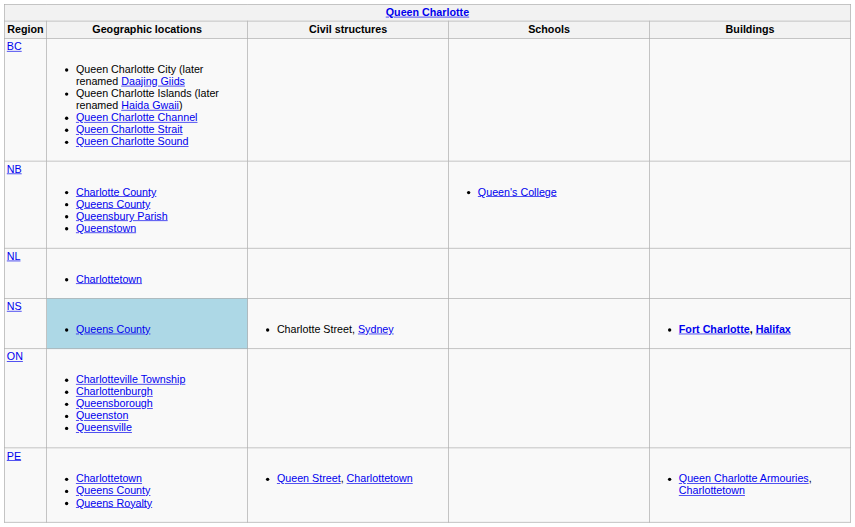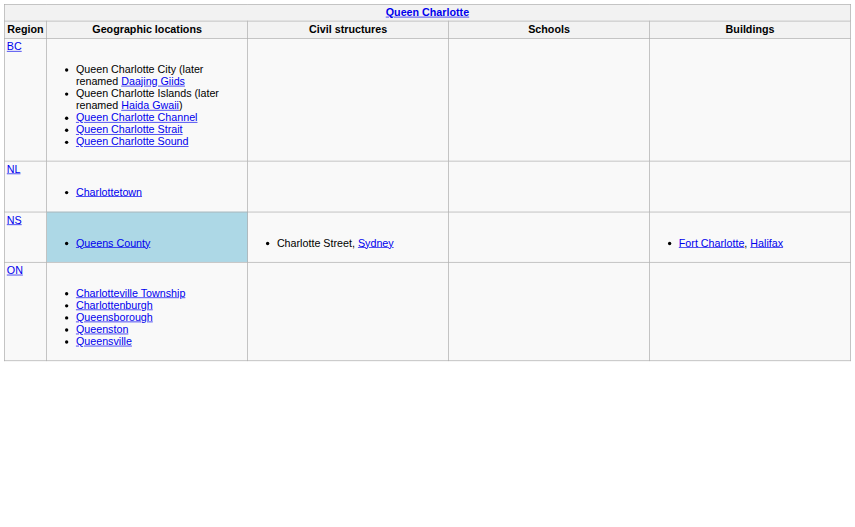 <table class="wikitable" width="100%">
 <tr>
 <th colspan="5"> <a href='#'>Queen Charlotte</a></th>
 </tr>
 <tr>
 <th width="5%">Region</th>
 <th width="23.75%">Geographic locations</th>
 <th width="23.75%">Civil structures</th>
 <th width="23.75%">Schools</th>
 <th width="23.75%">Buildings</th>
 </tr>
 <tr>
 <td align=left valign=top> <a href='#'>BC</a></td>
 <td align=left valign=top><br><ul><li>Queen Charlotte City (later renamed <a href='#'>Daajing Giids</a></li><li>Queen Charlotte Islands (later renamed <a href='#'>Haida Gwaii</a>)</li><li><a href='#'>Queen Charlotte Channel</a></li><li><a href='#'>Queen Charlotte Strait</a></li><li><a href='#'>Queen Charlotte Sound</a></li></ul></td>
 <td></td>
 <td></td>
 <td></td>
 </tr>
 <tr>
-<td align=left valign=top> <a href='#'>NB</a></td>
-<td align=left valign=top><br><ul><li><a href='#'>Charlotte County</a></li><li><a href='#'>Queens County</a></li><li><a href='#'>Queensbury Parish</a></li><li><a href='#'>Queenstown</a></li></ul></td>
-<td></td>
-<td align=left valign=top><br><ul><li><a href='#'>Queen's College</a></li></ul></td>
-<td></td>
-</tr>
-<tr>
 <td align=left valign=top> <a href='#'>NL</a></td>
 <td align=left valign=top><br><ul><li><a href='#'>Charlottetown</a></li></ul></td>
 <td></td>
 <td></td>
 <td></td>
 </tr>
 <tr>
 <td align=left valign=top> <a href='#'>NS</a></td>
 <td align=left valign=top style="background: lightblue;"><br><ul><li><a href='#'>Queens County</a></li></ul></td>
 <td align=left valign=top><br><ul><li>Charlotte Street, <a href='#'>Sydney</a></li></ul></td>
 <td></td>
-<td align=left valign=top><strong><br><ul><li><a href='#'>Fort Charlotte</a>, <a href='#'>Halifax</a></li></ul></strong></td>
+<td align=left valign=top><br><ul><li><a href='#'>Fort Charlotte</a>, <a href='#'>Halifax</a></li></ul></td>
 </tr>
 <tr>
 <td align=left valign=top> <a href='#'>ON</a></td>
 <td align=left valign=top><br><ul><li><a href='#'>Charlotteville Township</a></li><li><a href='#'>Charlottenburgh</a></li><li><a href='#'>Queensborough</a></li><li><a href='#'>Queenston</a></li><li><a href='#'>Queensville</a></li></ul></td>
 <td></td>
 <td></td>
 <td></td>
 </tr>
-<tr>
-<td align=left valign=top> <a href='#'>PE</a></td>
-<td align=left valign=top><br><ul><li><a href='#'>Charlottetown</a></li><li><a href='#'>Queens County</a></li><li><a href='#'>Queens Royalty</a></li></ul></td>
-<td align=left valign=top><br><ul><li><a href='#'>Queen Street</a>, <a href='#'>Charlottetown</a></li></ul></td>
-<td></td>
-<td align=left valign=top><br><ul><li><a href='#'>Queen Charlotte Armouries</a>, <a href='#'>Charlottetown</a></li></ul></td>
-</tr>
 </table>
